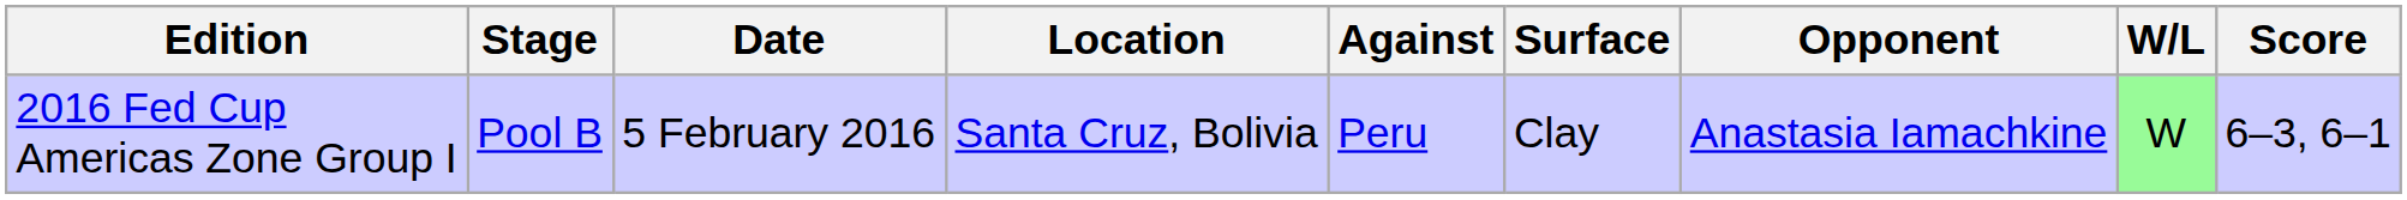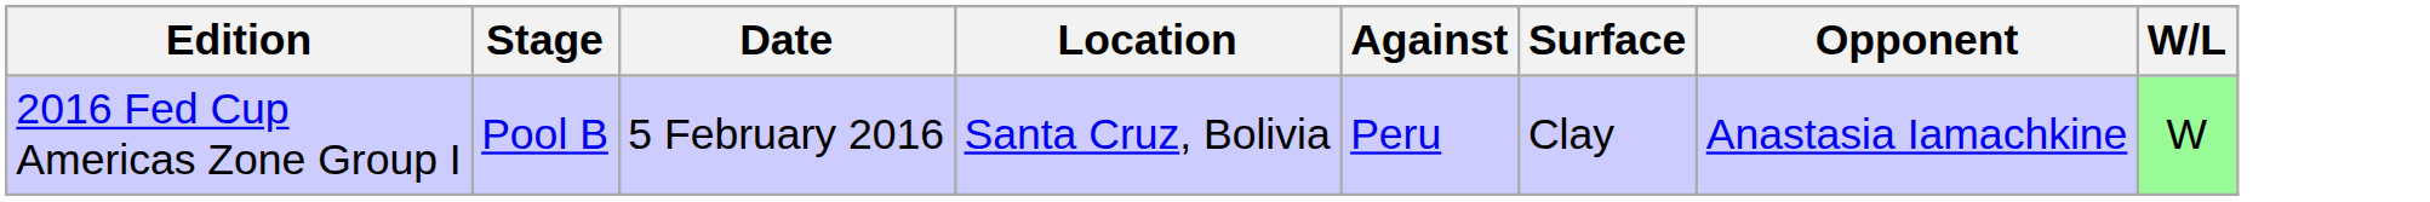 <table class=wikitable style=font-size:97%>
 <tr>
 <th>Edition</th>
 <th>Stage</th>
 <th>Date</th>
 <th>Location</th>
 <th>Against</th>
 <th>Surface</th>
 <th>Opponent</th>
 <th>W/L</th>
-<th>Score</th>
 </tr>
 <tr style="background:#CCCCFF;">
 <td><a href='#'>2016 Fed Cup</a> <br> Americas Zone Group I</td>
 <td><a href='#'>Pool B</a></td>
 <td>5 February 2016</td>
 <td><a href='#'>Santa Cruz</a>, Bolivia</td>
 <td> <a href='#'>Peru</a></td>
 <td>Clay</td>
 <td><a href='#'>Anastasia Iamachkine</a></td>
 <td style="text-align:center; background:#98fb98;">W</td>
-<td>6–3, 6–1</td>
 </tr>
 </table>
